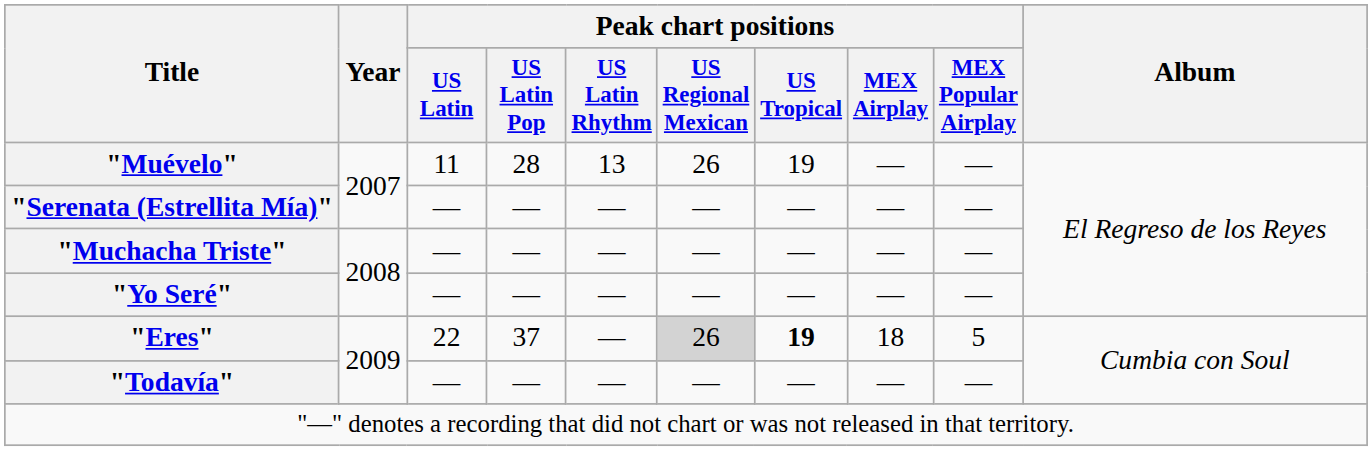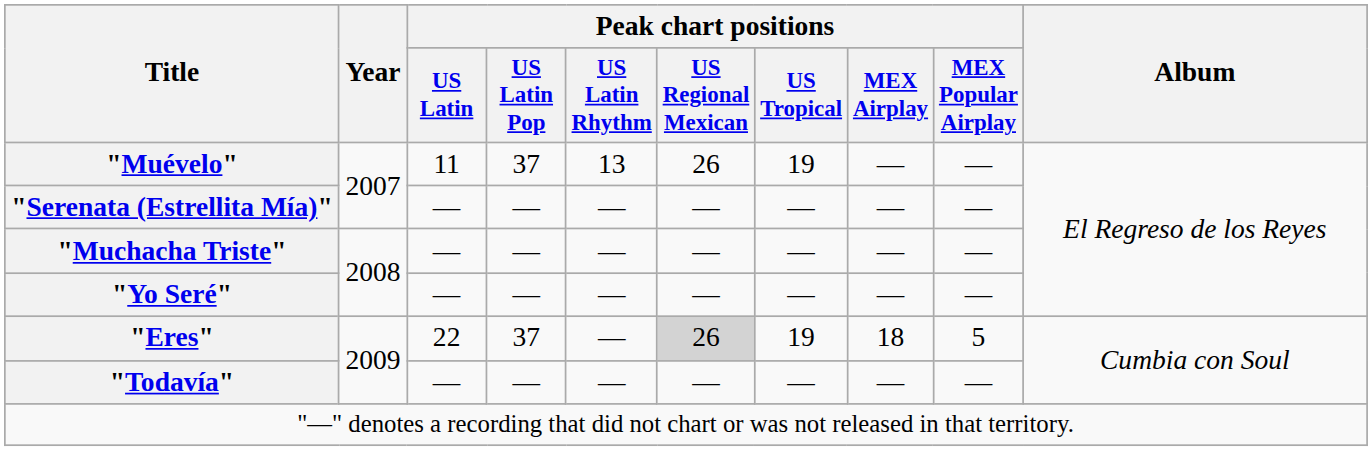 <table class="wikitable plainrowheaders" style="text-align:center;">
 <tr>
 <th rowspan="2" style="width:25,5em;">Title</th>
 <th rowspan="2" style="width:1em;">Year</th>
 <th colspan="7" style="width:2em;">Peak chart positions</th>
 <th rowspan="2" style="width:12em;">Album</th>
 </tr>
 <tr style="font-size:smaller;">
 <th scope="col" style="width:40px;"><a href='#'>US<br>Latin</a><br></th>
 <th scope="col" style="width:40px;"><a href='#'>US<br>Latin<br>Pop</a><br></th>
 <th scope="col" style="width:40px;"><a href='#'>US<br>Latin<br>Rhythm</a><br></th>
 <th scope="col" style="width:40px;"><a href='#'>US<br>Regional<br>Mexican</a><br></th>
 <th scope="col" style="width:40px;"><a href='#'>US<br>Tropical</a><br></th>
 <th scope="col" style="width:40px;"><a href='#'>MEX<br>Airplay</a><br></th>
 <th scope="col" style="width:40px;"><a href='#'>MEX<br>Popular<br>Airplay</a><br></th>
 </tr>
 <tr>
 <th scope="row">"<a href='#'>Muévelo</a>"</th>
 <td rowspan="2">2007</td>
 <td>11</td>
-<td>28</td>
+<td>37</td>
 <td>13</td>
 <td>26</td>
 <td>19</td>
 <td>—</td>
 <td>—</td>
 <td rowspan="4"><em>El Regreso de los Reyes</em></td>
 </tr>
 <tr>
 <th scope="row">"<a href='#'>Serenata (Estrellita Mía)</a>"</th>
 <td>—</td>
 <td>—</td>
 <td>—</td>
 <td>—</td>
 <td>—</td>
 <td>—</td>
 <td>—</td>
 </tr>
 <tr>
 <th scope="row">"<a href='#'>Muchacha Triste</a>"<br></th>
 <td rowspan="2">2008</td>
 <td>—</td>
 <td>—</td>
 <td>—</td>
 <td>—</td>
 <td>—</td>
 <td>—</td>
 <td>—</td>
 </tr>
 <tr>
 <th scope="row">"<a href='#'>Yo Seré</a>"<br></th>
 <td>—</td>
 <td>—</td>
 <td>—</td>
 <td>—</td>
 <td>—</td>
 <td>—</td>
 <td>—</td>
 </tr>
 <tr>
 <th scope="row">"<a href='#'>Eres</a>"</th>
 <td rowspan="2">2009</td>
 <td>22</td>
 <td>37</td>
 <td>—</td>
 <td style="background: lightgrey;">26</td>
-<td><strong>19</strong></td>
+<td>19</td>
 <td>18</td>
 <td>5</td>
 <td rowspan="2"><em>Cumbia con Soul</em></td>
 </tr>
 <tr>
 <th scope="row">"<a href='#'>Todavía</a>"</th>
 <td>—</td>
 <td>—</td>
 <td>—</td>
 <td>—</td>
 <td>—</td>
 <td>—</td>
 <td>—</td>
 </tr>
 <tr>
 <td colspan="13" style="font-size:90%">"—" denotes a recording that did not chart or was not released in that territory.</td>
 </tr>
 </table>
